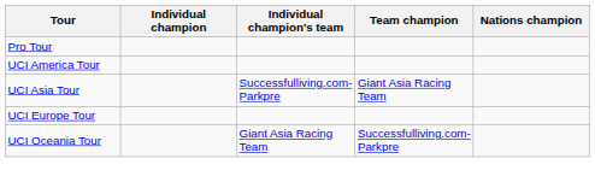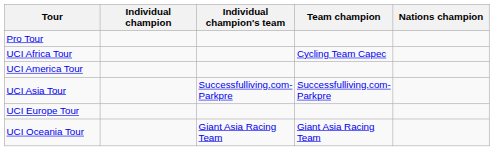 <table class="wikitable sortable">
 <tr>
 <th width="150px">Tour</th>
 <th width="150px">Individual champion</th>
 <th width="150px">Individual champion's team</th>
 <th width="150px">Team champion</th>
 <th width="150px">Nations champion</th>
 </tr>
 <tr>
 <td><a href='#'>Pro Tour</a></td>
 <td></td>
 <td></td>
 <td></td>
 <td></td>
 </tr>
 <tr>
+<td><a href='#'>UCI Africa Tour</a></td>
+<td></td>
+<td></td>
+<td><a href='#'>Cycling Team Capec</a></td>
+<td></td>
+</tr>
+<tr>
 <td><a href='#'>UCI America Tour</a></td>
 <td></td>
 <td></td>
 <td></td>
 <td></td>
 </tr>
 <tr>
 <td><a href='#'>UCI Asia Tour</a></td>
 <td></td>
 <td><a href='#'>Successfulliving.com-Parkpre</a></td>
-<td><a href='#'>Giant Asia Racing Team</a></td>
+<td><a href='#'>Successfulliving.com-Parkpre</a></td>
 <td></td>
 </tr>
 <tr>
 <td><a href='#'>UCI Europe Tour</a></td>
 <td></td>
 <td></td>
 <td></td>
 <td></td>
 </tr>
 <tr>
 <td><a href='#'>UCI Oceania Tour</a></td>
 <td></td>
 <td><a href='#'>Giant Asia Racing Team</a></td>
-<td><a href='#'>Successfulliving.com-Parkpre</a></td>
+<td><a href='#'>Giant Asia Racing Team</a></td>
 <td></td>
 </tr>
 </table>
